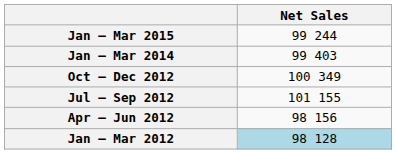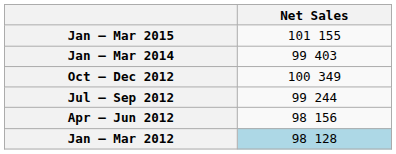 <table class="wikitable sortable" style="text-align:center; width:400px; height:150px;">
 <tr>
 <th></th>
 <th>Net Sales</th>
 </tr>
 <tr>
 <th scope="row">Jan – Mar 2015</th>
-<td>99 244</td>
+<td>101 155</td>
 </tr>
 <tr>
 <th scope="row">Jan – Mar 2014</th>
 <td>99 403</td>
 </tr>
 <tr>
 <th scope="row">Oct – Dec 2012</th>
 <td>100 349</td>
 </tr>
 <tr>
 <th scope="row">Jul – Sep 2012</th>
-<td>101 155</td>
+<td>99 244</td>
 </tr>
 <tr>
 <th scope="row">Apr – Jun 2012</th>
 <td>98 156</td>
 </tr>
 <tr>
 <th scope="row">Jan – Mar 2012</th>
 <td style="background: lightblue;">98 128</td>
 </tr>
 </table>
